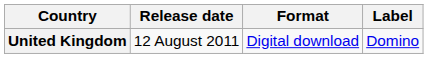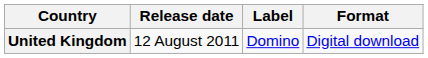 <table class="wikitable plainrowheaders">
 <tr>
 <th scope="col">Country</th>
 <th scope="col">Release date</th>
+<th scope="col">Label</th>
 <th scope="col">Format</th>
-<th scope="col">Label</th>
 </tr>
 <tr>
 <th scope="row">United Kingdom</th>
 <td>12 August 2011</td>
+<td><a href='#'>Domino</a></td>
 <td><a href='#'>Digital download</a></td>
-<td><a href='#'>Domino</a></td>
 </tr>
 </table>
